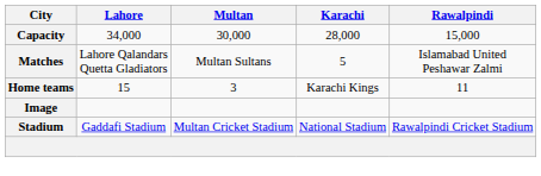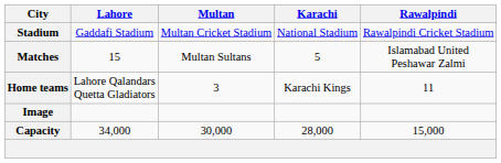 <table class="wikitable" style="text-align:center">
 <tr>
 <th>City</th>
 <th><a href='#'>Lahore</a></th>
 <th><a href='#'>Multan</a></th>
 <th><a href='#'>Karachi</a></th>
 <th><a href='#'>Rawalpindi</a></th>
 </tr>
 <tr>
-<th>Capacity</th>
-<td>34,000</td>
-<td>30,000</td>
-<td>28,000</td>
-<td>15,000</td>
+<th>Stadium</th>
+<td><a href='#'>Gaddafi Stadium</a></td>
+<td><a href='#'>Multan Cricket Stadium</a></td>
+<td><a href='#'>National Stadium</a></td>
+<td><a href='#'>Rawalpindi Cricket Stadium</a></td>
 </tr>
 <tr>
 <th>Matches</th>
-<td>Lahore Qalandars <br> Quetta Gladiators</td>
+<td>15</td>
 <td>Multan Sultans</td>
 <td>5</td>
 <td>Islamabad United <br> Peshawar Zalmi</td>
 </tr>
 <tr>
 <th>Home teams</th>
-<td>15</td>
+<td>Lahore Qalandars <br> Quetta Gladiators</td>
 <td>3</td>
 <td>Karachi Kings</td>
 <td>11</td>
 </tr>
 <tr>
 <th>Image</th>
 <td></td>
 <td></td>
 <td></td>
 <td></td>
 </tr>
 <tr>
-<th>Stadium</th>
-<td><a href='#'>Gaddafi Stadium</a></td>
-<td><a href='#'>Multan Cricket Stadium</a></td>
-<td><a href='#'>National Stadium</a></td>
-<td><a href='#'>Rawalpindi Cricket Stadium</a></td>
+<th>Capacity</th>
+<td>34,000</td>
+<td>30,000</td>
+<td>28,000</td>
+<td>15,000</td>
 </tr>
 <tr>
 <th colspan="5"><br></th>
 </tr>
 </table>
